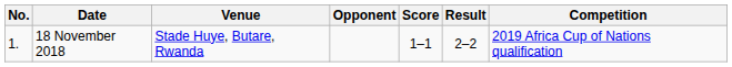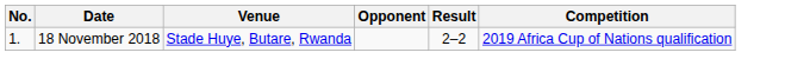 <table class="wikitable">
 <tr>
 <th>No.</th>
 <th>Date</th>
 <th>Venue</th>
 <th>Opponent</th>
-<th>Score</th>
 <th>Result</th>
 <th>Competition</th>
 </tr>
 <tr>
 <td>1.</td>
 <td>18 November 2018</td>
 <td><a href='#'>Stade Huye</a>, <a href='#'>Butare</a>, <a href='#'>Rwanda</a></td>
 <td></td>
-<td align=center>1–1</td>
 <td align=center>2–2</td>
 <td><a href='#'>2019 Africa Cup of Nations qualification</a></td>
 </tr>
 </table>
